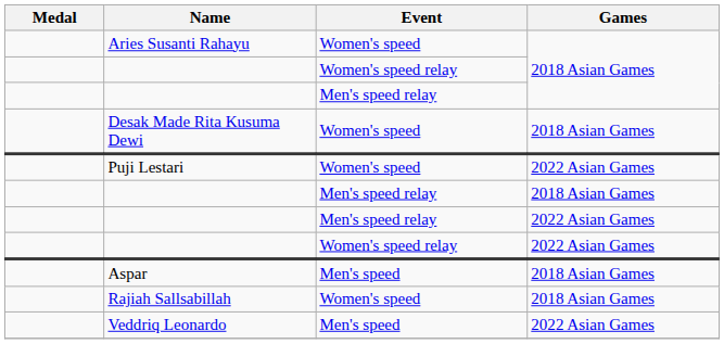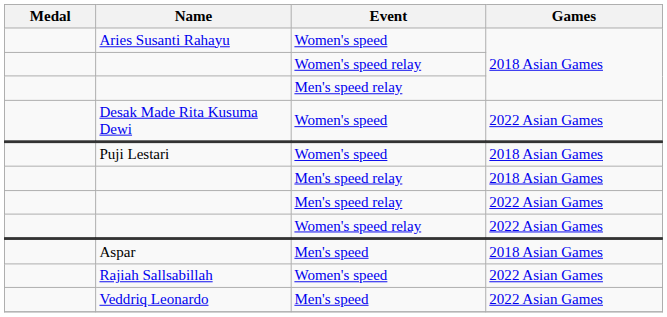 <table class="wikitable sortable" style="font-size:100%">
 <tr>
 <th width="90">Medal</th>
 <th width="200">Name</th>
 <th width="200">Event</th>
 <th width="180">Games</th>
 </tr>
 <tr>
 <td></td>
 <td><a href='#'>Aries Susanti Rahayu</a></td>
 <td><a href='#'>Women's speed</a></td>
 <td rowspan=3><a href='#'>2018 Asian Games</a></td>
 </tr>
 <tr>
 <td></td>
 <td><br></td>
 <td><a href='#'>Women's speed relay</a></td>
 </tr>
 <tr>
 <td></td>
 <td><br></td>
 <td><a href='#'>Men's speed relay</a></td>
 </tr>
 <tr>
 <td></td>
 <td><a href='#'>Desak Made Rita Kusuma Dewi</a></td>
 <td><a href='#'>Women's speed</a></td>
-<td><a href='#'>2018 Asian Games</a></td>
+<td><a href='#'>2022 Asian Games</a></td>
 </tr>
 <tr style="border-top: 3px solid #333333;">
 <td></td>
 <td>Puji Lestari</td>
 <td><a href='#'>Women's speed</a></td>
-<td><a href='#'>2022 Asian Games</a></td>
+<td><a href='#'>2018 Asian Games</a></td>
 </tr>
 <tr>
 <td></td>
 <td><br></td>
 <td><a href='#'>Men's speed relay</a></td>
 <td><a href='#'>2018 Asian Games</a></td>
 </tr>
 <tr>
 <td></td>
 <td><br></td>
 <td><a href='#'>Men's speed relay</a></td>
 <td><a href='#'>2022 Asian Games</a></td>
 </tr>
 <tr>
 <td></td>
 <td><br></td>
 <td><a href='#'>Women's speed relay</a></td>
 <td><a href='#'>2022 Asian Games</a></td>
 </tr>
 <tr style="border-top: 3px solid #333333;">
 <td></td>
 <td>Aspar</td>
 <td><a href='#'>Men's speed</a></td>
 <td><a href='#'>2018 Asian Games</a></td>
 </tr>
 <tr>
 <td></td>
 <td><a href='#'>Rajiah Sallsabillah</a></td>
 <td><a href='#'>Women's speed</a></td>
-<td><a href='#'>2018 Asian Games</a></td>
+<td><a href='#'>2022 Asian Games</a></td>
 </tr>
 <tr>
 <td></td>
 <td><a href='#'>Veddriq Leonardo</a></td>
 <td><a href='#'>Men's speed</a></td>
 <td><a href='#'>2022 Asian Games</a></td>
 </tr>
 <tr>
 </tr>
 </table>
